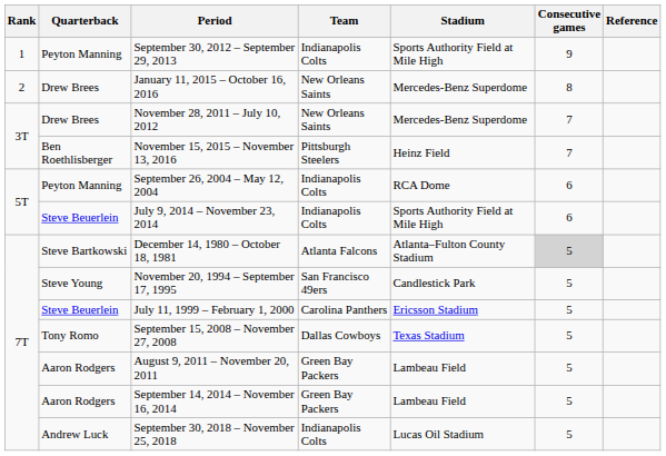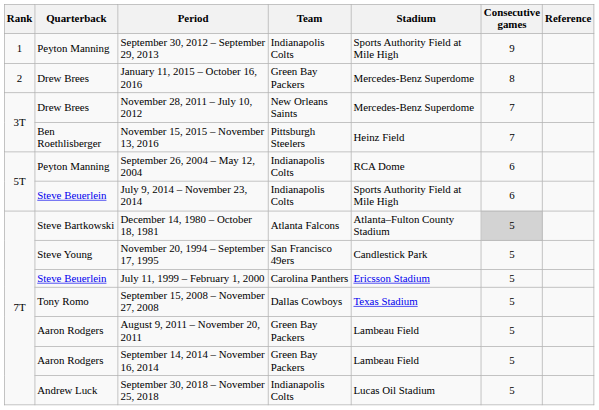 <table class="wikitable">
 <tr>
 <th>Rank</th>
 <th>Quarterback</th>
 <th>Period</th>
 <th>Team</th>
 <th>Stadium</th>
 <th>Consecutive<br>games</th>
 <th>Reference</th>
 </tr>
 <tr>
 <td style="text-align:center;">1</td>
 <td>Peyton Manning</td>
 <td>September 30, 2012 – September 29, 2013</td>
 <td>Indianapolis Colts</td>
 <td>Sports Authority Field at Mile High</td>
 <td style="text-align:center;">9</td>
 <td style="text-align:center;"></td>
 </tr>
 <tr>
 <td style="text-align:center;">2</td>
 <td>Drew Brees</td>
 <td>January 11, 2015 – October 16, 2016</td>
-<td>New Orleans Saints</td>
+<td>Green Bay Packers</td>
 <td>Mercedes-Benz Superdome</td>
 <td style="text-align:center;">8</td>
 <td style="text-align:center;"></td>
 </tr>
 <tr>
 <td style="text-align:center;" rowspan="2">3T</td>
 <td>Drew Brees</td>
 <td>November 28, 2011 – July 10, 2012</td>
 <td>New Orleans Saints</td>
 <td>Mercedes-Benz Superdome</td>
 <td style="text-align:center;">7</td>
 <td style="text-align:center;"></td>
 </tr>
 <tr>
 <td>Ben Roethlisberger</td>
 <td>November 15, 2015 – November 13, 2016</td>
 <td>Pittsburgh Steelers</td>
 <td>Heinz Field</td>
 <td style="text-align:center;">7</td>
 <td style="text-align:center;"></td>
 </tr>
 <tr>
 <td style="text-align:center;" rowspan="2">5T</td>
 <td>Peyton Manning</td>
 <td>September 26, 2004 – May 12, 2004</td>
 <td>Indianapolis Colts</td>
 <td>RCA Dome</td>
 <td style="text-align:center;">6</td>
 <td style="text-align:center;"></td>
 </tr>
 <tr>
 <td><a href='#'>Steve Beuerlein</a></td>
 <td>July 9, 2014 – November 23, 2014</td>
 <td>Indianapolis Colts</td>
 <td>Sports Authority Field at Mile High</td>
 <td style="text-align:center;">6</td>
 <td style="text-align:center;"></td>
 </tr>
 <tr>
 <td style="text-align:center;" rowspan="7">7T</td>
 <td>Steve Bartkowski</td>
 <td>December 14, 1980 – October 18, 1981</td>
 <td>Atlanta Falcons</td>
 <td>Atlanta–Fulton County Stadium</td>
 <td style="background: lightgrey; text-align:center;">5</td>
 <td style="text-align:center;"></td>
 </tr>
 <tr>
 <td>Steve Young</td>
 <td>November 20, 1994 – September 17, 1995</td>
 <td>San Francisco 49ers</td>
 <td>Candlestick Park</td>
 <td style="text-align:center;">5</td>
 <td style="text-align:center;"></td>
 </tr>
 <tr>
 <td><a href='#'>Steve Beuerlein</a></td>
 <td>July 11, 1999 – February 1, 2000</td>
 <td>Carolina Panthers</td>
 <td><a href='#'>Ericsson Stadium</a></td>
 <td style="text-align:center;">5</td>
 <td style="text-align:center;"></td>
 </tr>
 <tr>
 <td>Tony Romo</td>
 <td>September 15, 2008 – November 27, 2008</td>
 <td>Dallas Cowboys</td>
 <td><a href='#'>Texas Stadium</a></td>
 <td style="text-align:center;">5</td>
 <td style="text-align:center;"></td>
 </tr>
 <tr>
 <td>Aaron Rodgers</td>
 <td>August 9, 2011 – November 20, 2011</td>
 <td>Green Bay Packers</td>
 <td>Lambeau Field</td>
 <td style="text-align:center;">5</td>
 <td style="text-align:center;"></td>
 </tr>
 <tr>
 <td>Aaron Rodgers</td>
 <td>September 14, 2014 – November 16, 2014</td>
 <td>Green Bay Packers</td>
 <td>Lambeau Field</td>
 <td style="text-align:center;">5</td>
 <td style="text-align:center;"></td>
 </tr>
 <tr>
 <td>Andrew Luck</td>
 <td>September 30, 2018 – November 25, 2018</td>
 <td>Indianapolis Colts</td>
 <td>Lucas Oil Stadium</td>
 <td style="text-align:center;">5</td>
 <td style="text-align:center;"></td>
 </tr>
 </table>
